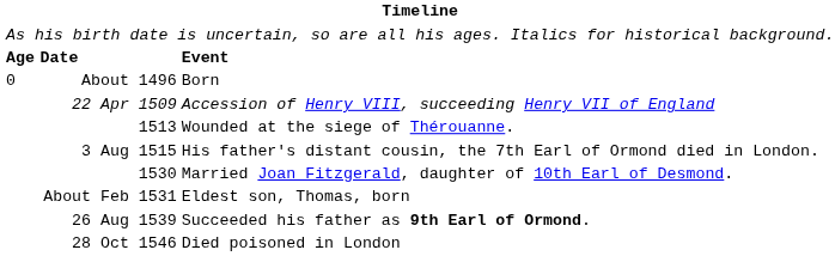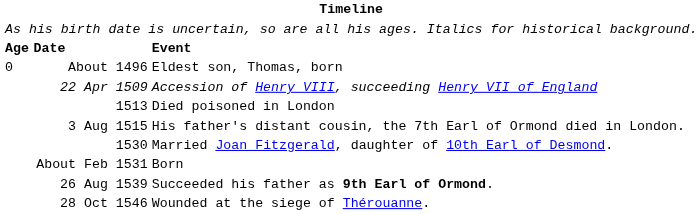 <table>
 <tr>
 <th colspan=3>Timeline</th>
 </tr>
 <tr>
 <td colspan=3><em>As his birth date is uncertain, so are all his ages. Italics for historical background.</em></td>
 </tr>
 <tr>
 <th align="left">Age</th>
 <th align="left">Date</th>
 <th align="left">Event</th>
 </tr>
 <tr>
 <td>0</td>
 <td align=right>About 1496</td>
-<td>Born</td>
+<td>Eldest son, Thomas, born</td>
 </tr>
 <tr>
 <td></td>
 <td align=right><em>22 Apr 1509</em></td>
 <td><em>Accession of <a href='#'>Henry VIII</a>, succeeding <a href='#'>Henry VII of England</a></em></td>
 </tr>
 <tr>
 <td></td>
 <td align=right>1513</td>
-<td>Wounded at the siege of <a href='#'>Thérouanne</a>.</td>
+<td>Died poisoned in London</td>
 </tr>
 <tr>
 <td></td>
 <td align=right>3 Aug 1515</td>
 <td>His father's distant cousin, the 7th Earl of Ormond died in London.</td>
 </tr>
 <tr>
 <td></td>
 <td align=right>1530</td>
 <td>Married <a href='#'>Joan Fitzgerald</a>, daughter of <a href='#'>10th Earl of Desmond</a>.</td>
 </tr>
 <tr>
 <td></td>
 <td align=right>About Feb 1531</td>
-<td>Eldest son, Thomas, born</td>
+<td>Born</td>
 </tr>
 <tr>
 <td></td>
 <td align=right>26 Aug 1539</td>
 <td>Succeeded his father as <strong>9th Earl of Ormond</strong>.</td>
 </tr>
 <tr>
 <td></td>
 <td align=right>28 Oct 1546</td>
-<td>Died poisoned in London</td>
+<td>Wounded at the siege of <a href='#'>Thérouanne</a>.</td>
 </tr>
 </table>
